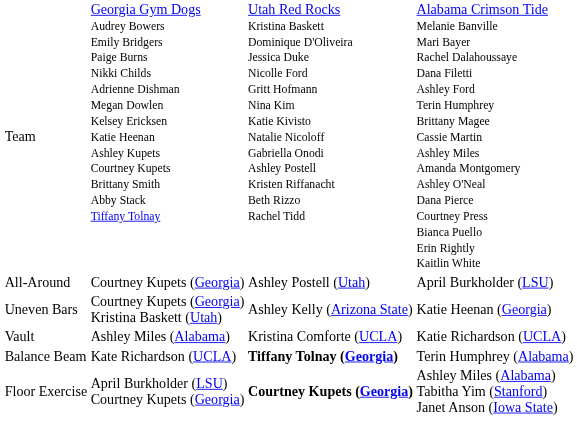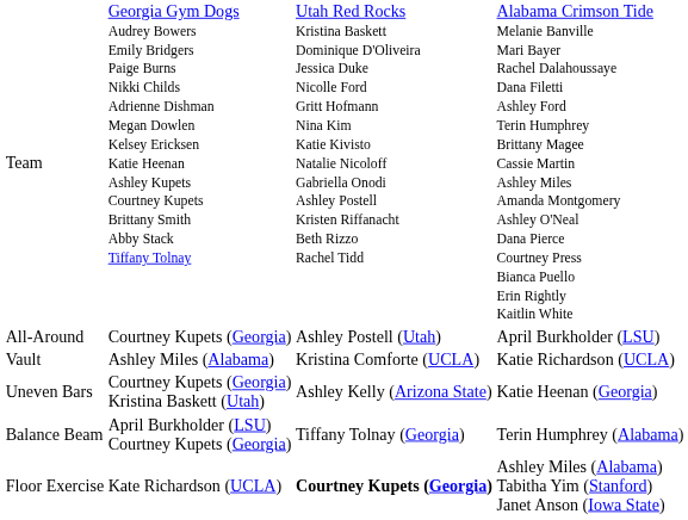 <table>
 <tr>
 <td>Team<br></td>
 <td><a href='#'>Georgia Gym Dogs</a><br><small>Audrey Bowers<br>Emily Bridgers<br>Paige Burns<br>Nikki Childs<br>Adrienne Dishman<br>Megan Dowlen<br>Kelsey Ericksen<br>Katie Heenan<br>Ashley Kupets<br>Courtney Kupets<br>Brittany Smith<br>Abby Stack<br><a href='#'>Tiffany Tolnay</a><br><br><br><br></small></td>
 <td><a href='#'>Utah Red Rocks</a><br><small>Kristina Baskett<br>Dominique D'Oliveira<br>Jessica Duke<br>Nicolle Ford<br>Gritt Hofmann<br>Nina Kim<br>Katie Kivisto<br>Natalie Nicoloff<br>Gabriella Onodi<br>Ashley Postell<br>Kristen Riffanacht<br>Beth Rizzo<br>Rachel Tidd<br><br><br><br></small></td>
 <td><a href='#'>Alabama Crimson Tide</a><br><small>Melanie Banville<br>Mari Bayer<br>Rachel Dalahoussaye<br>Dana Filetti<br>Ashley Ford<br>Terin Humphrey<br>Brittany Magee<br>Cassie Martin<br>Ashley Miles<br>Amanda Montgomery<br>Ashley O'Neal<br>Dana Pierce<br>Courtney Press<br>Bianca Puello<br>Erin Rightly<br>Kaitlin White</small></td>
 </tr>
 <tr>
 <td>All-Around<br></td>
 <td>Courtney Kupets (<a href='#'>Georgia</a>)</td>
 <td>Ashley Postell (<a href='#'>Utah</a>)</td>
 <td>April Burkholder (<a href='#'>LSU</a>)</td>
 </tr>
 <tr>
+<td>Vault<br></td>
+<td>Ashley Miles (<a href='#'>Alabama</a>)</td>
+<td>Kristina Comforte (<a href='#'>UCLA</a>)</td>
+<td>Katie Richardson (<a href='#'>UCLA</a>)</td>
+</tr>
+<tr>
 <td>Uneven Bars<br></td>
 <td>Courtney Kupets (<a href='#'>Georgia</a>)<br>Kristina Baskett (<a href='#'>Utah</a>)</td>
 <td>Ashley Kelly (<a href='#'>Arizona State</a>)</td>
 <td>Katie Heenan (<a href='#'>Georgia</a>)</td>
 </tr>
 <tr>
-<td>Vault<br></td>
-<td>Ashley Miles (<a href='#'>Alabama</a>)</td>
-<td>Kristina Comforte (<a href='#'>UCLA</a>)</td>
-<td>Katie Richardson (<a href='#'>UCLA</a>)</td>
-</tr>
-<tr>
 <td>Balance Beam<br></td>
-<td>Kate Richardson (<a href='#'>UCLA</a>)</td>
-<td><strong>Tiffany Tolnay (<a href='#'>Georgia</a>)</strong></td>
+<td>April Burkholder (<a href='#'>LSU</a>)<br>Courtney Kupets (<a href='#'>Georgia</a>)</td>
+<td>Tiffany Tolnay (<a href='#'>Georgia</a>)</td>
 <td>Terin Humphrey (<a href='#'>Alabama</a>)</td>
 </tr>
 <tr>
 <td>Floor Exercise<br></td>
-<td>April Burkholder (<a href='#'>LSU</a>)<br>Courtney Kupets (<a href='#'>Georgia</a>)</td>
+<td>Kate Richardson (<a href='#'>UCLA</a>)</td>
 <td><strong>Courtney Kupets (<a href='#'>Georgia</a>)</strong></td>
 <td>Ashley Miles (<a href='#'>Alabama</a>)<br>Tabitha Yim (<a href='#'>Stanford</a>)<br>Janet Anson (<a href='#'>Iowa State</a>)</td>
 </tr>
 </table>
